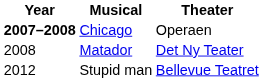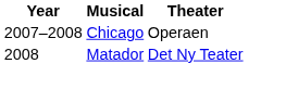 <table>
 <tr>
 </tr>
 <tr>
 <th>Year</th>
 <th>Musical</th>
 <th>Theater</th>
 </tr>
 <tr>
-<td><strong>2007–2008</strong></td>
+<td>2007–2008</td>
 <td><a href='#'>Chicago</a></td>
 <td>Operaen</td>
 </tr>
 <tr>
 <td>2008</td>
 <td><a href='#'>Matador</a></td>
 <td><a href='#'>Det Ny Teater</a></td>
 </tr>
-<tr>
-<td>2012</td>
-<td>Stupid man</td>
-<td><a href='#'>Bellevue Teatret</a></td>
-</tr>
 </table>
